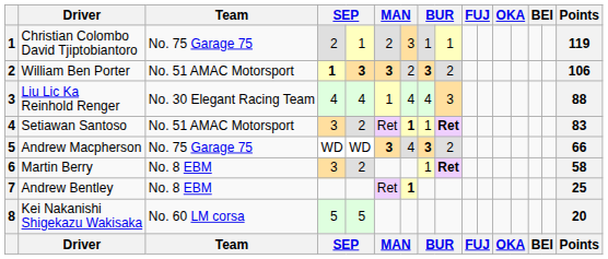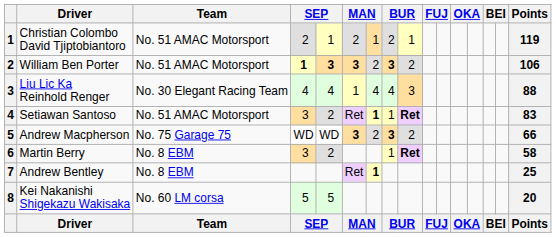 <table class="wikitable" style="font-size: 85%; text-align:center;">
 <tr>
 <th></th>
 <th>Driver</th>
 <th>Team</th>
 <th colspan="2"><a href='#'>SEP</a><br></th>
 <th colspan="2"><a href='#'>MAN</a><br></th>
 <th colspan="2"><a href='#'>BUR</a><br></th>
 <th colspan="2"><a href='#'>FUJ</a><br></th>
 <th colspan="2"><a href='#'>OKA</a><br></th>
 <th colspan="2">BEI<br></th>
 <th>Points</th>
 </tr>
 <tr>
 <th>1</th>
 <td align="left"> Christian Colombo<br> David Tjiptobiantoro</td>
-<td align="left"> No. 75 <a href='#'>Garage 75</a></td>
+<td align="left"> No. 51 AMAC Motorsport</td>
 <td style="background:#DFDFDF;"> 2</td>
 <td style="background:#FFFFBF;"> 1</td>
 <td style="background:#DFDFDF;"> 2</td>
-<td style="background:#FFDF9F;"> 3</td>
-<td style="background:#DFDFDF;"> 1</td>
+<td style="background:#FFDF9F;"> 1</td>
+<td style="background:#DFDFDF;"> 2</td>
 <td style="background:#FFFFBF;"> 1</td>
 <td></td>
 <td></td>
 <td></td>
 <td></td>
 <td></td>
 <td></td>
 <th>119</th>
 </tr>
 <tr>
 <th>2</th>
 <td align="left"> William Ben Porter</td>
 <td align="left"> No. 51 AMAC Motorsport</td>
 <td style="background:#FFFFBF;"> <strong>1</strong> </td>
 <td style="background:#FFDF9F;"> <strong>3</strong></td>
 <td style="background:#FFDF9F;"> <strong>3</strong></td>
 <td style="background:#DFDFDF;"> 2</td>
 <td style="background:#FFDF9F;"> <strong>3</strong></td>
 <td style="background:#DFDFDF;"> 2</td>
 <td></td>
 <td></td>
 <td></td>
 <td></td>
 <td></td>
 <td></td>
 <th>106</th>
 </tr>
 <tr>
 <th>3</th>
 <td align="left"> <a href='#'>Liu Lic Ka</a><br> Reinhold Renger</td>
 <td align="left"> No. 30 Elegant Racing Team</td>
 <td style="background:#DFFFDF;"> 4</td>
 <td style="background:#DFFFDF;"> 4</td>
 <td style="background:#FFFFBF;"> 1</td>
 <td style="background:#DFFFDF;"> 4</td>
 <td style="background:#DFFFDF;"> 4</td>
 <td style="background:#FFDF9F;"> 3</td>
 <td></td>
 <td></td>
 <td></td>
 <td></td>
 <td></td>
 <td></td>
 <th>88</th>
 </tr>
 <tr>
 <th>4</th>
 <td align="left"> Setiawan Santoso</td>
 <td align="left"> No. 51 AMAC Motorsport</td>
 <td style="background:#FFDF9F;"> 3</td>
 <td style="background:#DFDFDF;"> 2</td>
 <td style="background:#EFCFFF;">Ret</td>
 <td style="background:#FFFFBF;"> <strong>1</strong></td>
 <td style="background:#FFFFBF;"> 1</td>
 <td style="background:#EFCFFF;"><strong>Ret</strong></td>
 <td></td>
 <td></td>
 <td></td>
 <td></td>
 <td></td>
 <td></td>
 <th>83</th>
 </tr>
 <tr>
 <th>5</th>
 <td align="left"> Andrew Macpherson</td>
 <td align="left"> No. 75 <a href='#'>Garage 75</a></td>
 <td style="background:#FFFFFF;">WD</td>
 <td style="background:#FFFFFF;">WD</td>
 <td style="background:#FFDF9F;"> <strong>3</strong></td>
-<td style="background:#DFDFDF;"> 4</td>
+<td style="background:#DFDFDF;"> 2</td>
 <td style="background:#FFDF9F;"> <strong>3</strong></td>
 <td style="background:#DFDFDF;"> 2</td>
 <td></td>
 <td></td>
 <td></td>
 <td></td>
 <td></td>
 <td></td>
 <th>66</th>
 </tr>
 <tr>
 <th>6</th>
 <td align="left"> Martin Berry</td>
 <td align="left"> No. 8 <a href='#'>EBM</a></td>
 <td style="background:#FFDF9F;"> 3</td>
 <td style="background:#DFDFDF;"> 2</td>
 <td></td>
 <td></td>
 <td style="background:#FFFFBF;"> 1</td>
 <td style="background:#EFCFFF;"><strong>Ret</strong></td>
 <td></td>
 <td></td>
 <td></td>
 <td></td>
 <td></td>
 <td></td>
 <th>58</th>
 </tr>
 <tr>
 <th>7</th>
 <td align="left"> Andrew Bentley</td>
 <td align="left"> No. 8 <a href='#'>EBM</a></td>
 <td></td>
 <td></td>
 <td style="background:#EFCFFF;">Ret</td>
 <td style="background:#FFFFBF;"> <strong>1</strong></td>
 <td></td>
 <td></td>
 <td></td>
 <td></td>
 <td></td>
 <td></td>
 <td></td>
 <td></td>
 <th>25</th>
 </tr>
 <tr>
 <th>8</th>
 <td align="left"> Kei Nakanishi<br> <a href='#'>Shigekazu Wakisaka</a></td>
 <td align="left"> No. 60 <a href='#'>LM corsa</a></td>
 <td style="background:#DFFFDF;"> 5</td>
 <td style="background:#DFFFDF;"> 5</td>
 <td></td>
 <td></td>
 <td></td>
 <td></td>
 <td></td>
 <td></td>
 <td></td>
 <td></td>
 <td></td>
 <td></td>
 <th>20</th>
 </tr>
 <tr>
 <th></th>
 <th>Driver</th>
 <th>Team</th>
 <th colspan="2"><a href='#'>SEP</a><br></th>
 <th colspan="2"><a href='#'>MAN</a><br></th>
 <th colspan="2"><a href='#'>BUR</a><br></th>
 <th colspan="2"><a href='#'>FUJ</a><br></th>
 <th colspan="2"><a href='#'>OKA</a><br></th>
 <th colspan="2">BEI<br></th>
 <th>Points</th>
 </tr>
 </table>
